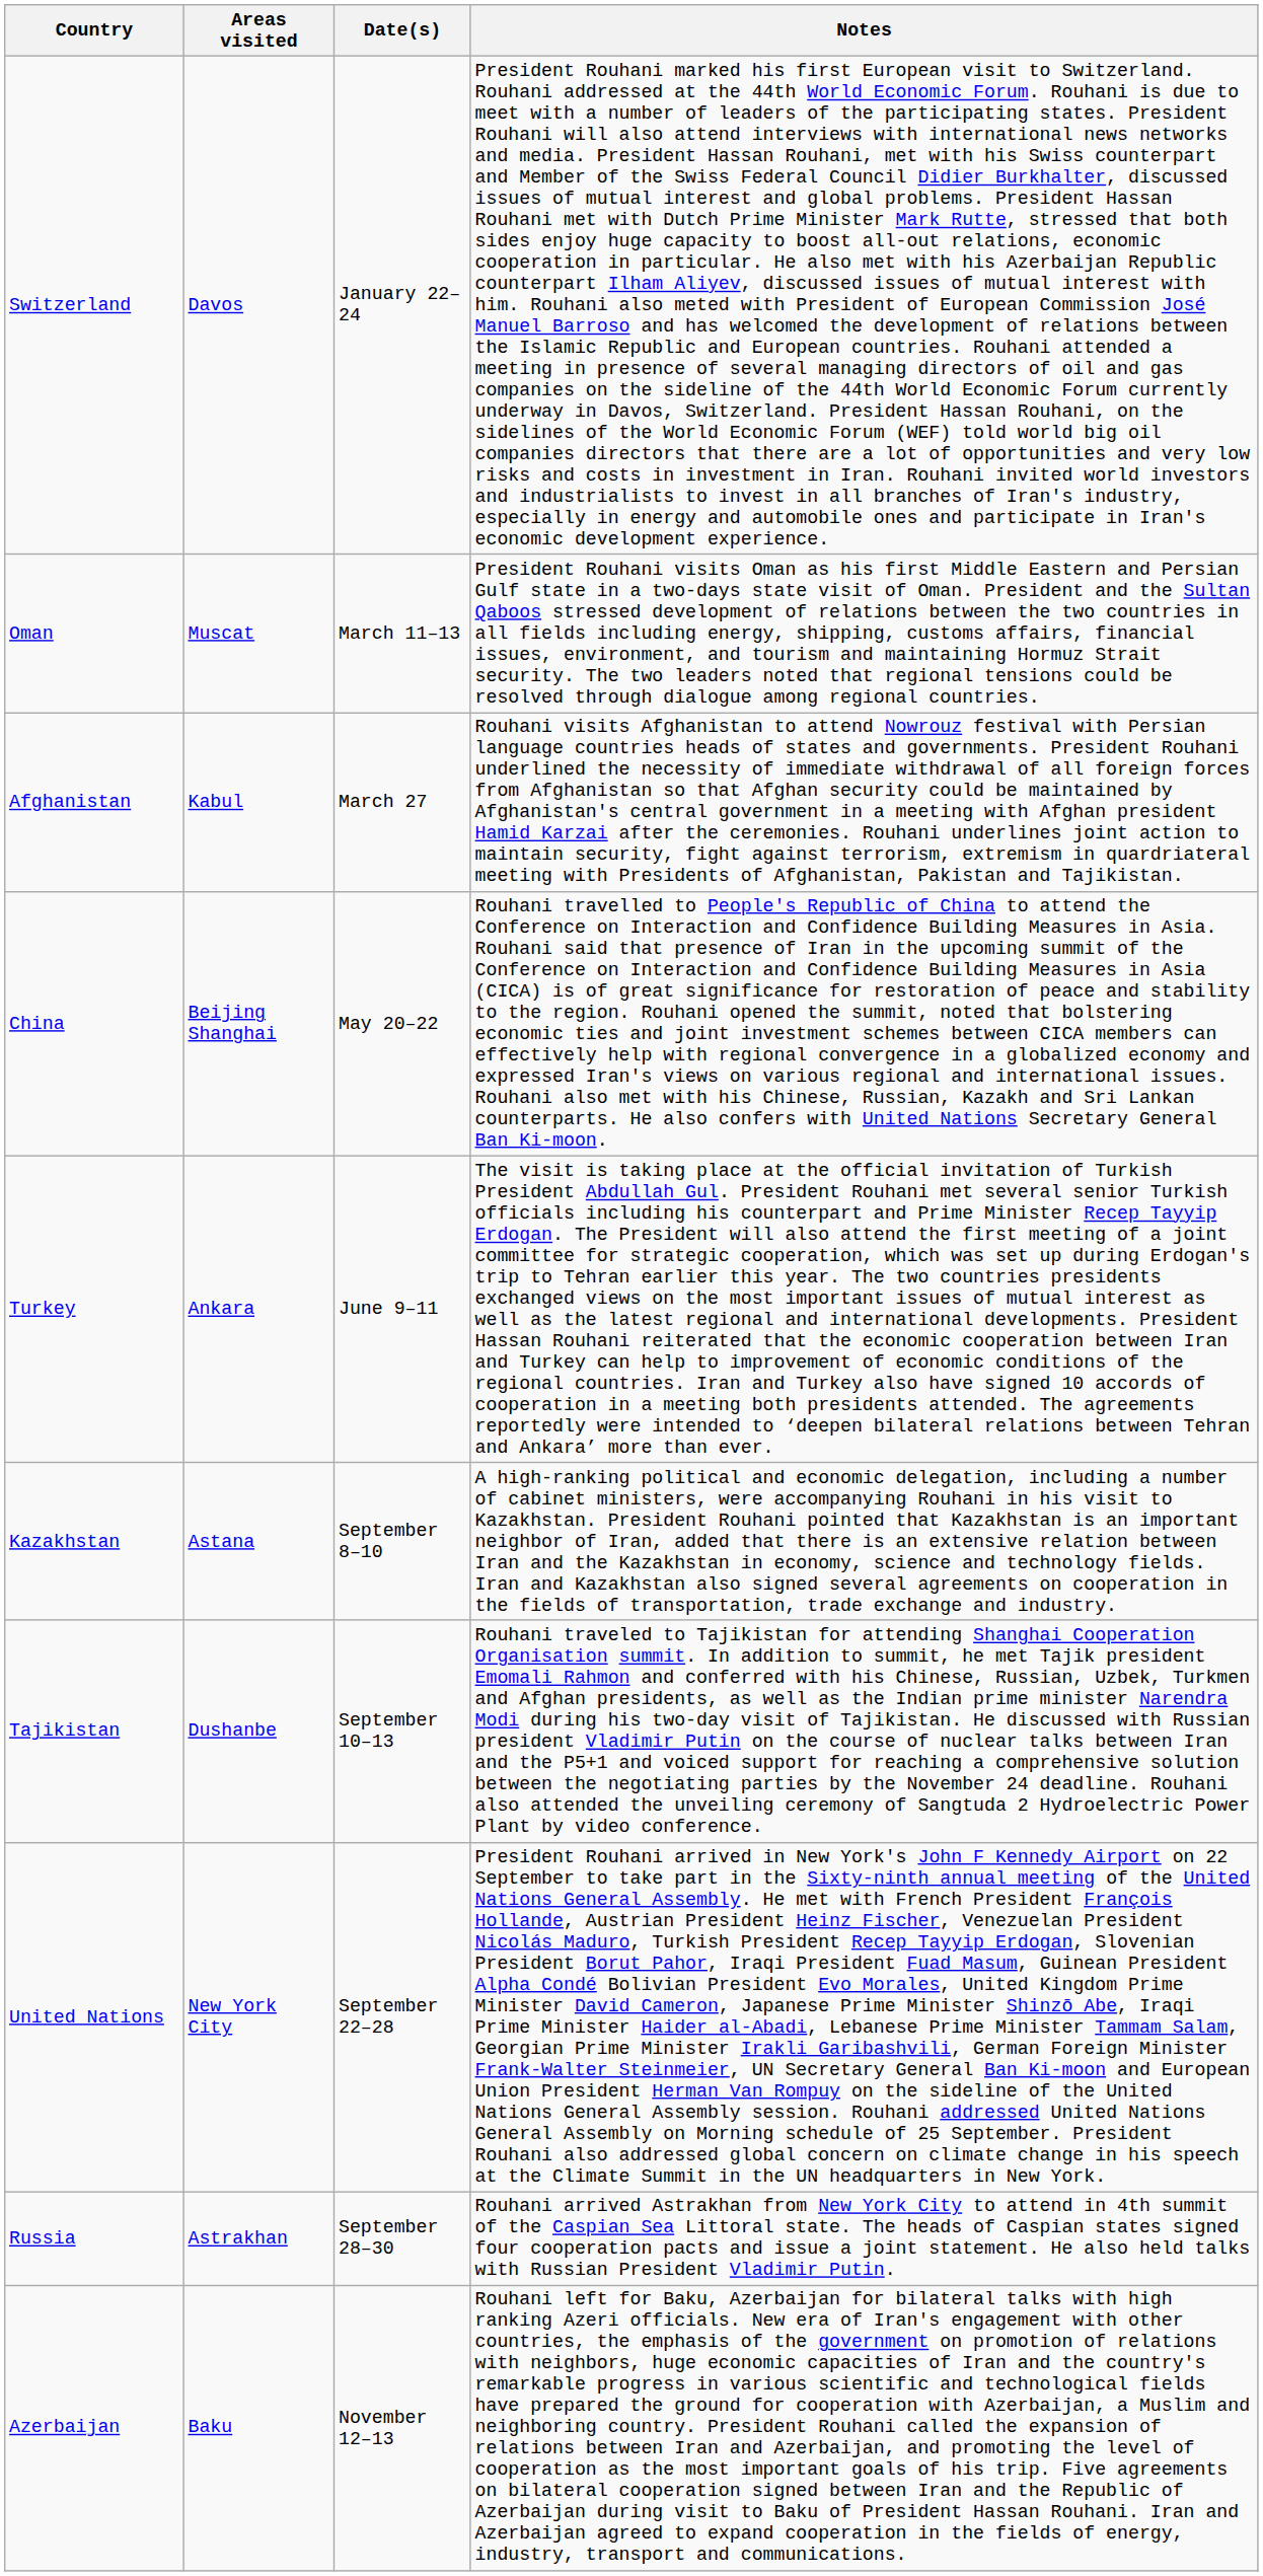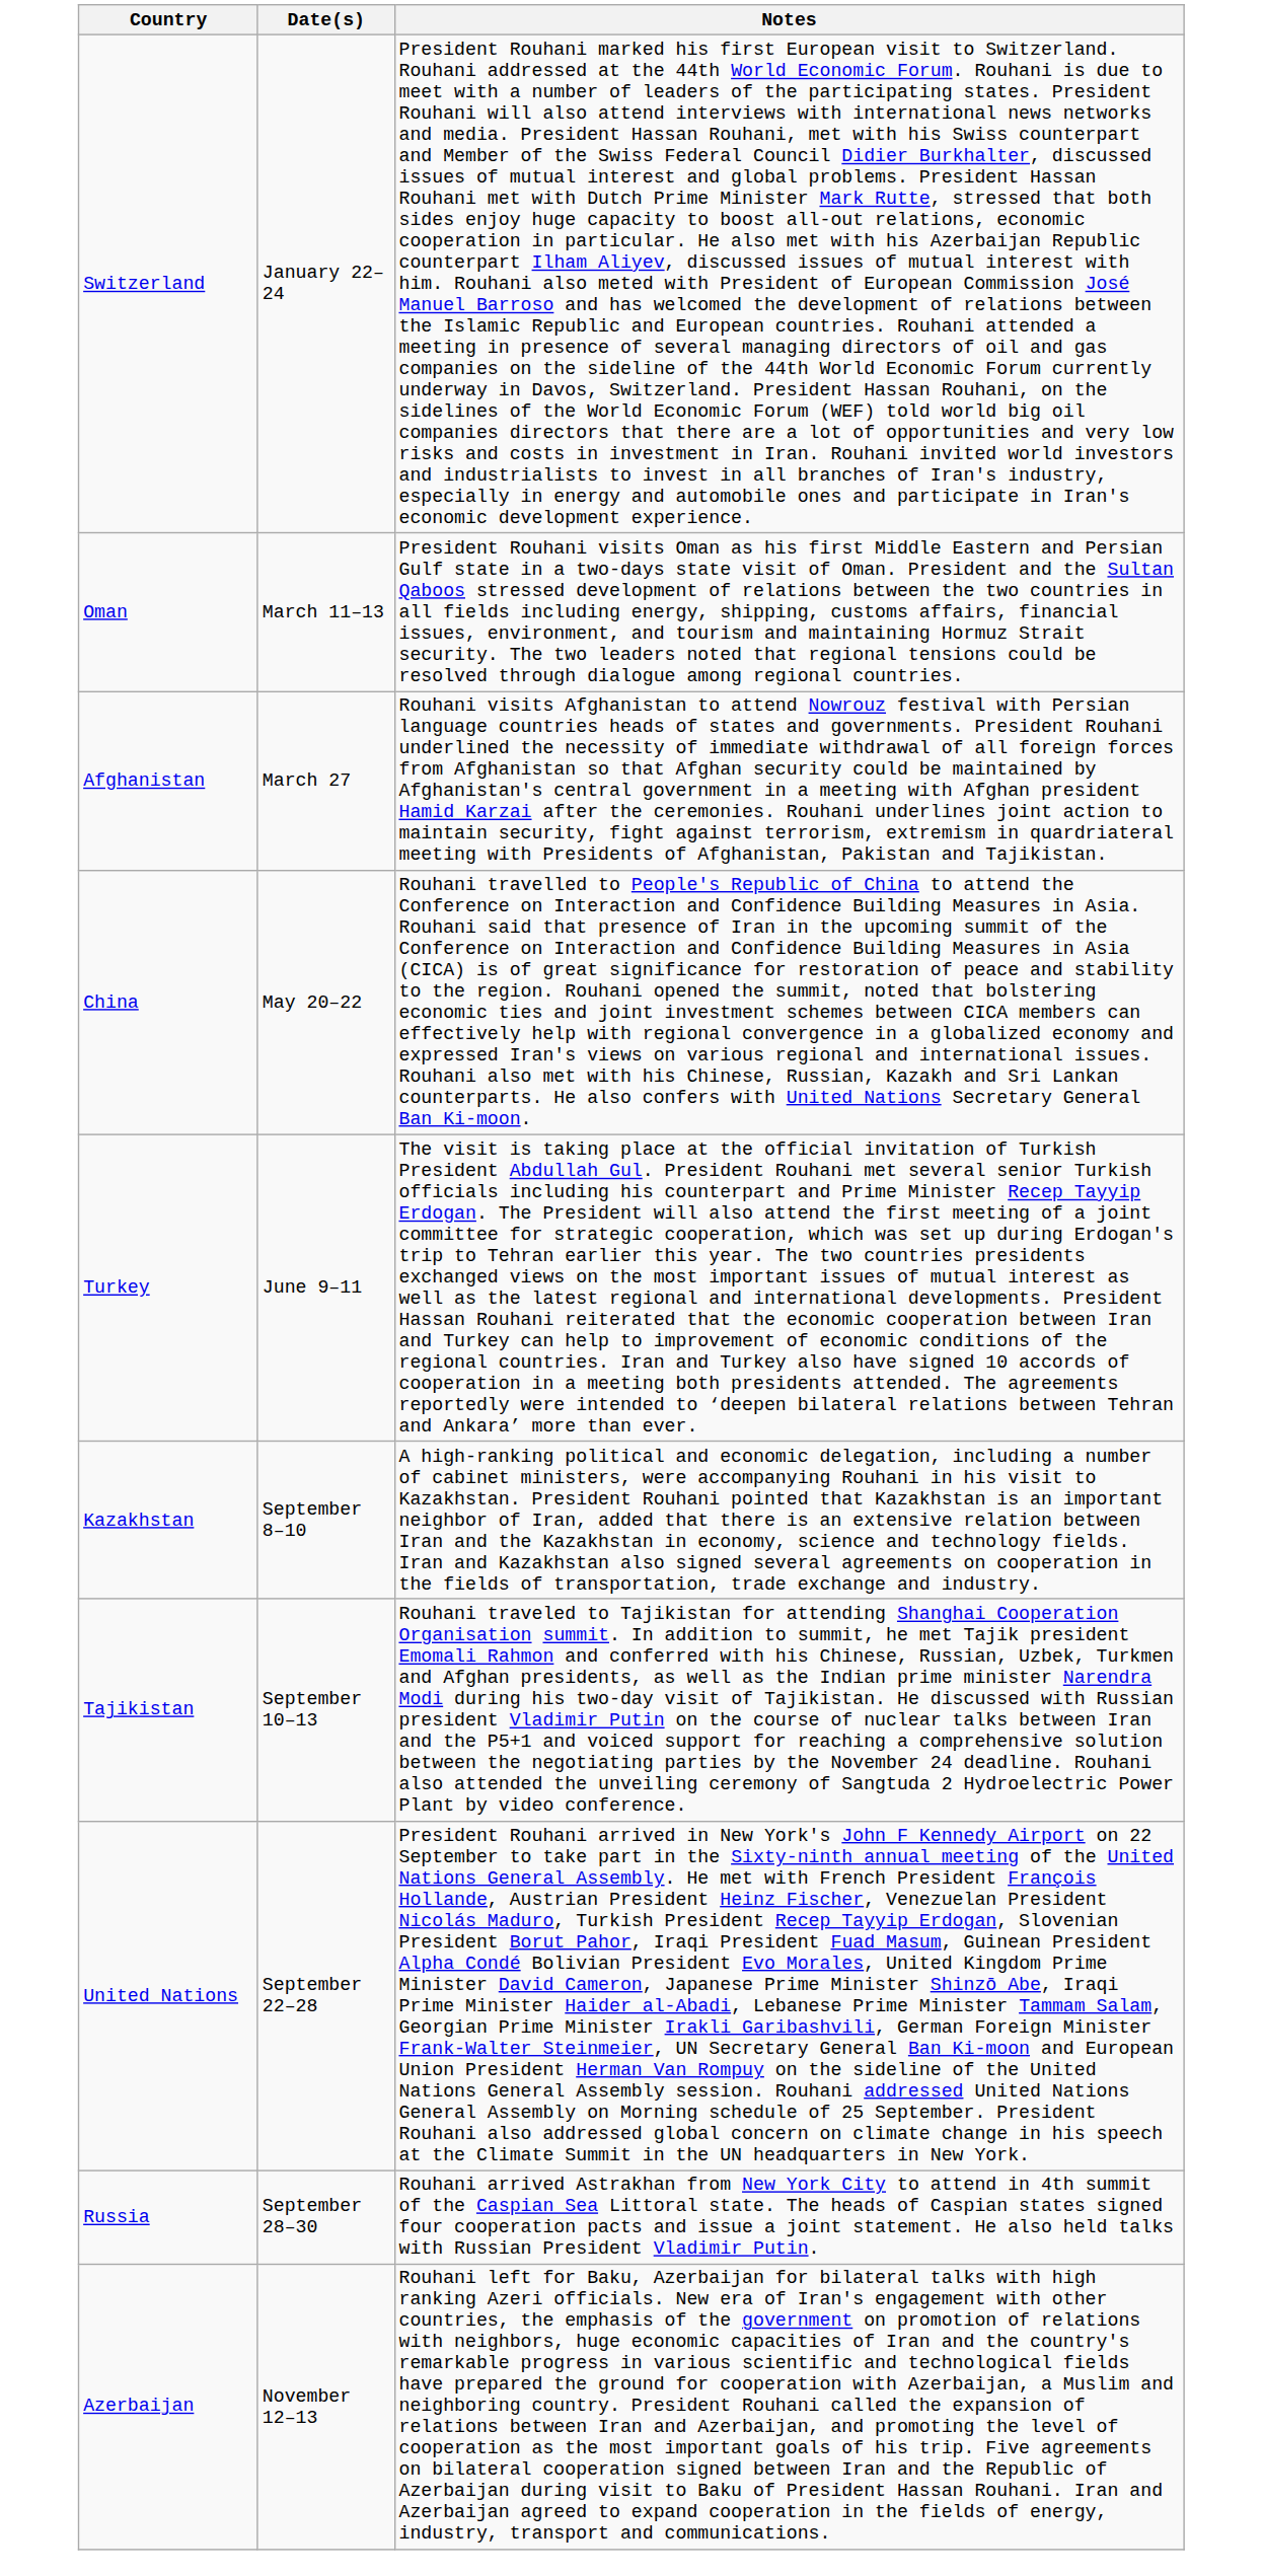 <table class="wikitable" style="margin: 1em auto 1em auto">
 <tr>
 <th width=120>Country</th>
-<th width=100>Areas visited</th>
 <th width=90>Date(s)</th>
 <th width=550>Notes</th>
 </tr>
 <tr>
 <td> <a href='#'>Switzerland</a></td>
-<td><a href='#'>Davos</a></td>
 <td>January 22–24</td>
 <td>President Rouhani marked his first European visit to Switzerland. Rouhani addressed at the 44th <a href='#'>World Economic Forum</a>. Rouhani is due to meet with a number of leaders of the participating states. President Rouhani will also attend interviews with international news networks and media. President Hassan Rouhani, met with his Swiss counterpart and Member of the Swiss Federal Council <a href='#'>Didier Burkhalter</a>, discussed issues of mutual interest and global problems. President Hassan Rouhani met with Dutch Prime Minister <a href='#'>Mark Rutte</a>, stressed that both sides enjoy huge capacity to boost all-out relations, economic cooperation in particular. He also met with his Azerbaijan Republic counterpart <a href='#'>Ilham Aliyev</a>, discussed issues of mutual interest with him. Rouhani also meted with President of European Commission <a href='#'>José Manuel Barroso</a> and has welcomed the development of relations between the Islamic Republic and European countries. Rouhani attended a meeting in presence of several managing directors of oil and gas companies on the sideline of the 44th World Economic Forum currently underway in Davos, Switzerland. President Hassan Rouhani, on the sidelines of the World Economic Forum (WEF) told world big oil companies directors that there are a lot of opportunities and very low risks and costs in investment in Iran. Rouhani invited world investors and industrialists to invest in all branches of Iran's industry, especially in energy and automobile ones and participate in Iran's economic development experience.</td>
 </tr>
 <tr>
 <td> <a href='#'>Oman</a></td>
-<td><a href='#'>Muscat</a></td>
 <td>March 11–13</td>
 <td>President Rouhani visits Oman as his first Middle Eastern and Persian Gulf state in a two-days state visit of Oman. President and the <a href='#'>Sultan Qaboos</a> stressed development of relations between the two countries in all fields including energy, shipping, customs affairs, financial issues, environment, and tourism and maintaining Hormuz Strait security. The two leaders noted that regional tensions could be resolved through dialogue among regional countries.</td>
 </tr>
 <tr>
 <td> <a href='#'>Afghanistan</a></td>
-<td><a href='#'>Kabul</a></td>
 <td>March 27</td>
 <td>Rouhani visits Afghanistan to attend <a href='#'>Nowrouz</a> festival with Persian language countries heads of states and governments. President Rouhani underlined the necessity of immediate withdrawal of all foreign forces from Afghanistan so that Afghan security could be maintained by Afghanistan's central government in a meeting with Afghan president <a href='#'>Hamid Karzai</a> after the ceremonies. Rouhani underlines joint action to maintain security, fight against terrorism, extremism in quardriateral meeting with Presidents of Afghanistan, Pakistan and Tajikistan.</td>
 </tr>
 <tr>
 <td> <a href='#'>China</a></td>
-<td><a href='#'>Beijing</a><br><a href='#'>Shanghai</a></td>
 <td>May 20–22</td>
 <td> Rouhani travelled to <a href='#'>People's Republic of China</a> to attend the Conference on Interaction and Confidence Building Measures in Asia. Rouhani said that presence of Iran in the upcoming summit of the Conference on Interaction and Confidence Building Measures in Asia (CICA) is of great significance for restoration of peace and stability to the region. Rouhani opened the summit, noted that bolstering economic ties and joint investment schemes between CICA members can effectively help with regional convergence in a globalized economy and expressed Iran's views on various regional and international issues. Rouhani also met with his Chinese, Russian, Kazakh and Sri Lankan counterparts. He also confers with <a href='#'>United Nations</a> Secretary General <a href='#'>Ban Ki-moon</a>.</td>
 </tr>
 <tr>
 <td> <a href='#'>Turkey</a></td>
-<td><a href='#'>Ankara</a></td>
 <td>June 9–11</td>
 <td> The visit is taking place at the official invitation of Turkish President <a href='#'>Abdullah Gul</a>. President Rouhani met several senior Turkish officials including his counterpart and Prime Minister <a href='#'>Recep Tayyip Erdogan</a>. The President will also attend the first meeting of a joint committee for strategic cooperation, which was set up during Erdogan's trip to Tehran earlier this year. The two countries presidents exchanged views on the most important issues of mutual interest as well as the latest regional and international developments. President Hassan Rouhani reiterated that the economic cooperation between Iran and Turkey can help to improvement of economic conditions of the regional countries. Iran and Turkey also have signed 10 accords of cooperation in a meeting both presidents attended. The agreements reportedly were intended to ‘deepen bilateral relations between Tehran and Ankara’ more than ever.</td>
 </tr>
 <tr>
 <td> <a href='#'>Kazakhstan</a></td>
-<td><a href='#'>Astana</a></td>
 <td>September 8–10</td>
 <td> A high-ranking political and economic delegation, including a number of cabinet ministers, were accompanying Rouhani in his visit to Kazakhstan. President Rouhani pointed that Kazakhstan is an important neighbor of Iran, added that there is an extensive relation between Iran and the Kazakhstan in economy, science and technology fields. Iran and Kazakhstan also signed several agreements on cooperation in the fields of transportation, trade exchange and industry.</td>
 </tr>
 <tr>
 <td> <a href='#'>Tajikistan</a></td>
-<td><a href='#'>Dushanbe</a></td>
 <td>September 10–13</td>
 <td> Rouhani traveled to Tajikistan for attending <a href='#'>Shanghai Cooperation Organisation</a> <a href='#'>summit</a>. In addition to summit, he met Tajik president <a href='#'>Emomali Rahmon</a> and conferred with his Chinese, Russian, Uzbek, Turkmen and Afghan presidents, as well as the Indian prime minister <a href='#'>Narendra Modi</a> during his two-day visit of Tajikistan. He discussed with Russian president <a href='#'>Vladimir Putin</a> on the course of nuclear talks between Iran and the P5+1 and voiced support for reaching a comprehensive solution between the negotiating parties by the November 24 deadline. Rouhani also attended the unveiling ceremony of Sangtuda 2 Hydroelectric Power Plant by video conference.</td>
 </tr>
 <tr>
 <td> <a href='#'>United Nations</a></td>
-<td><a href='#'>New York City</a></td>
 <td>September 22–28</td>
 <td> President Rouhani arrived in New York's <a href='#'>John F Kennedy Airport</a> on 22 September to take part in the <a href='#'>Sixty-ninth annual meeting</a> of the <a href='#'>United Nations General Assembly</a>. He met with French President <a href='#'>François Hollande</a>, Austrian President <a href='#'>Heinz Fischer</a>, Venezuelan President <a href='#'>Nicolás Maduro</a>, Turkish President <a href='#'>Recep Tayyip Erdogan</a>, Slovenian President <a href='#'>Borut Pahor</a>, Iraqi President <a href='#'>Fuad Masum</a>, Guinean President <a href='#'>Alpha Condé</a> Bolivian President <a href='#'>Evo Morales</a>, United Kingdom Prime Minister <a href='#'>David Cameron</a>, Japanese Prime Minister <a href='#'>Shinzō Abe</a>, Iraqi Prime Minister <a href='#'>Haider al-Abadi</a>, Lebanese Prime Minister <a href='#'>Tammam Salam</a>, Georgian Prime Minister <a href='#'>Irakli Garibashvili</a>, German Foreign Minister <a href='#'>Frank-Walter Steinmeier</a>, UN Secretary General <a href='#'>Ban Ki-moon</a> and European Union President <a href='#'>Herman Van Rompuy</a> on the sideline of the United Nations General Assembly session. Rouhani <a href='#'>addressed</a> United Nations General Assembly on Morning schedule of 25 September. President Rouhani also addressed global concern on climate change in his speech at the Climate Summit in the UN headquarters in New York.</td>
 </tr>
 <tr>
 <td> <a href='#'>Russia</a></td>
-<td><a href='#'>Astrakhan</a></td>
 <td>September 28–30</td>
 <td> Rouhani arrived Astrakhan from <a href='#'>New York City</a> to attend in 4th summit of the <a href='#'>Caspian Sea</a> Littoral state. The heads of Caspian states signed four cooperation pacts and issue a joint statement. He also held talks with Russian President <a href='#'>Vladimir Putin</a>.</td>
 </tr>
 <tr>
 <td> <a href='#'>Azerbaijan</a></td>
-<td><a href='#'>Baku</a></td>
 <td>November 12–13</td>
 <td> Rouhani left for Baku, Azerbaijan for bilateral talks with high ranking Azeri officials. New era of Iran's engagement with other countries, the emphasis of the <a href='#'>government</a> on promotion of relations with neighbors, huge economic capacities of Iran and the country's remarkable progress in various scientific and technological fields have prepared the ground for cooperation with Azerbaijan, a Muslim and neighboring country. President Rouhani called the expansion of relations between Iran and Azerbaijan, and promoting the level of cooperation as the most important goals of his trip. Five agreements on bilateral cooperation signed between Iran and the Republic of Azerbaijan during visit to Baku of President Hassan Rouhani. Iran and Azerbaijan agreed to expand cooperation in the fields of energy, industry, transport and communications.</td>
 </tr>
 </table>
